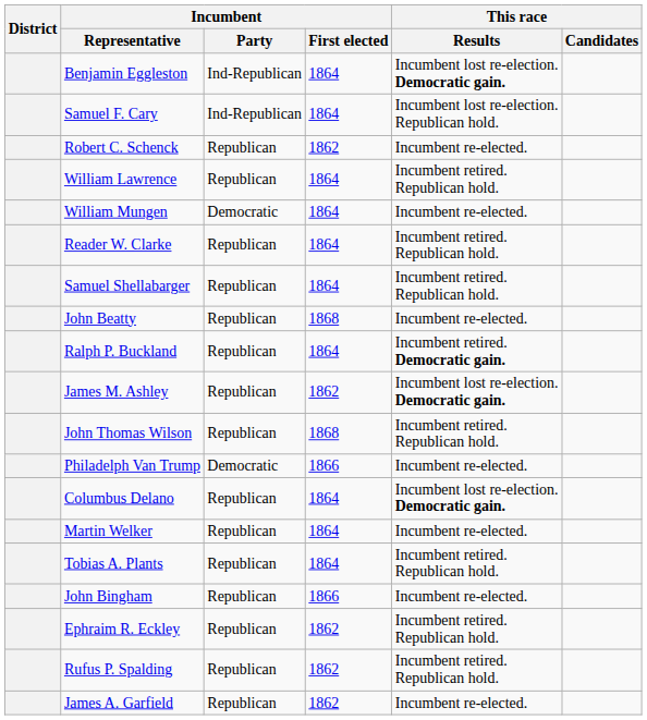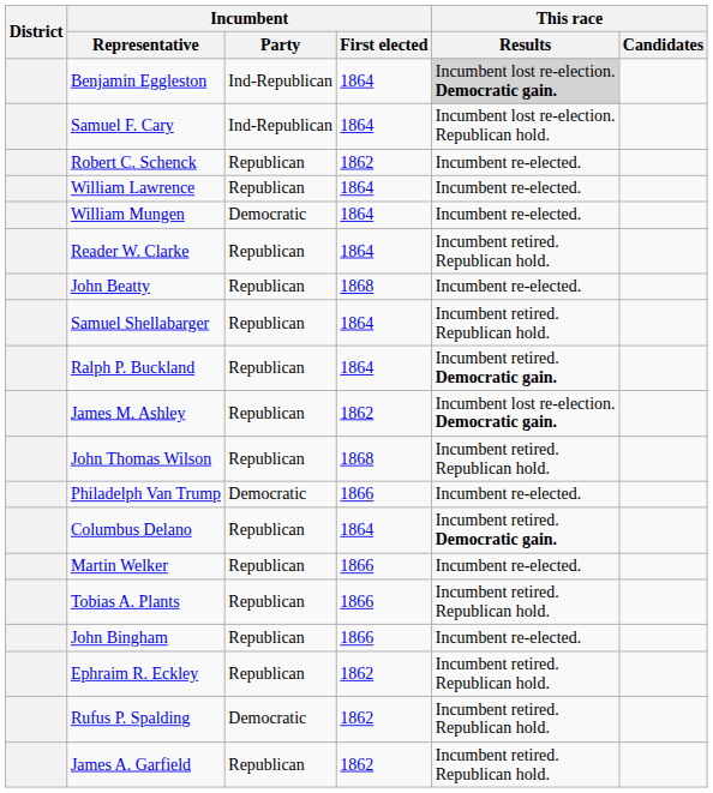 <table class=wikitable>
 <tr>
 <th rowspan=2>District</th>
 <th colspan=3>Incumbent</th>
 <th colspan=2>This race</th>
 </tr>
 <tr>
 <th>Representative</th>
 <th>Party</th>
 <th>First elected</th>
 <th>Results</th>
 <th>Candidates</th>
 </tr>
 <tr>
 <th></th>
 <td><a href='#'>Benjamin Eggleston</a></td>
 <td>Ind-Republican</td>
 <td><a href='#'>1864</a></td>
-<td>Incumbent lost re-election.<br><strong>Democratic gain.</strong></td>
+<td style="background: lightgrey;">Incumbent lost re-election.<br><strong>Democratic gain.</strong></td>
 <td nowrap></td>
 </tr>
 <tr>
 <th></th>
 <td><a href='#'>Samuel F. Cary</a></td>
 <td>Ind-Republican</td>
 <td><a href='#'>1864 </a></td>
 <td>Incumbent lost re-election.<br>Republican hold.</td>
 <td nowrap></td>
 </tr>
 <tr>
 <th></th>
 <td><a href='#'>Robert C. Schenck</a></td>
 <td>Republican</td>
 <td><a href='#'>1862</a></td>
 <td>Incumbent re-elected.</td>
 <td nowrap></td>
 </tr>
 <tr>
 <th></th>
 <td><a href='#'>William Lawrence</a></td>
 <td>Republican</td>
 <td><a href='#'>1864</a></td>
-<td>Incumbent retired.<br>Republican hold.</td>
+<td>Incumbent re-elected.</td>
 <td nowrap></td>
 </tr>
 <tr>
 <th></th>
 <td><a href='#'>William Mungen</a></td>
 <td>Democratic</td>
 <td><a href='#'>1864</a></td>
 <td>Incumbent re-elected.</td>
 <td nowrap></td>
 </tr>
 <tr>
 <th></th>
 <td><a href='#'>Reader W. Clarke</a></td>
 <td>Republican</td>
 <td><a href='#'>1864</a></td>
 <td>Incumbent retired.<br>Republican hold.</td>
 <td nowrap></td>
 </tr>
 <tr>
 <th></th>
+<td><a href='#'>John Beatty</a></td>
+<td>Republican</td>
+<td><a href='#'>1868 </a></td>
+<td>Incumbent re-elected.</td>
+<td nowrap></td>
+</tr>
+<tr>
+<th></th>
 <td><a href='#'>Samuel Shellabarger</a></td>
 <td>Republican</td>
 <td><a href='#'>1864</a></td>
 <td>Incumbent retired.<br>Republican hold.</td>
-<td nowrap></td>
-</tr>
-<tr>
-<th></th>
-<td><a href='#'>John Beatty</a></td>
-<td>Republican</td>
-<td><a href='#'>1868 </a></td>
-<td>Incumbent re-elected.</td>
 <td nowrap></td>
 </tr>
 <tr>
 <th></th>
 <td><a href='#'>Ralph P. Buckland</a></td>
 <td>Republican</td>
 <td><a href='#'>1864</a></td>
 <td>Incumbent retired.<br><strong>Democratic gain.</strong></td>
 <td nowrap></td>
 </tr>
 <tr>
 <th></th>
 <td><a href='#'>James M. Ashley</a></td>
 <td>Republican</td>
 <td><a href='#'>1862</a></td>
 <td>Incumbent lost re-election.<br><strong>Democratic gain.</strong></td>
 <td nowrap></td>
 </tr>
 <tr>
 <th></th>
 <td><a href='#'>John Thomas Wilson</a></td>
 <td>Republican</td>
 <td><a href='#'>1868</a></td>
 <td>Incumbent retired.<br>Republican hold.</td>
 <td nowrap></td>
 </tr>
 <tr>
 <th></th>
 <td><a href='#'>Philadelph Van Trump</a></td>
 <td>Democratic</td>
 <td><a href='#'>1866</a></td>
 <td>Incumbent re-elected.</td>
 <td nowrap></td>
 </tr>
 <tr>
 <th></th>
 <td><a href='#'>Columbus Delano</a></td>
 <td>Republican</td>
 <td><a href='#'>1864</a></td>
-<td>Incumbent lost re-election.<br><strong>Democratic gain.</strong></td>
+<td>Incumbent retired.<br><strong>Democratic gain.</strong></td>
 <td nowrap></td>
 </tr>
 <tr>
 <th></th>
 <td><a href='#'>Martin Welker</a></td>
 <td>Republican</td>
-<td><a href='#'>1864</a></td>
+<td><a href='#'>1866</a></td>
 <td>Incumbent re-elected.</td>
 <td nowrap></td>
 </tr>
 <tr>
 <th></th>
 <td><a href='#'>Tobias A. Plants</a></td>
 <td>Republican</td>
-<td><a href='#'>1864</a></td>
+<td><a href='#'>1866</a></td>
 <td>Incumbent retired.<br>Republican hold.</td>
 <td nowrap></td>
 </tr>
 <tr>
 <th></th>
 <td><a href='#'>John Bingham</a></td>
 <td>Republican</td>
 <td><a href='#'>1866</a></td>
 <td>Incumbent re-elected.</td>
 <td nowrap></td>
 </tr>
 <tr>
 <th></th>
 <td><a href='#'>Ephraim R. Eckley</a></td>
 <td>Republican</td>
 <td><a href='#'>1862</a></td>
 <td>Incumbent retired.<br>Republican hold.</td>
 <td nowrap></td>
 </tr>
 <tr>
 <th></th>
 <td><a href='#'>Rufus P. Spalding</a></td>
-<td>Republican</td>
+<td>Democratic</td>
 <td><a href='#'>1862</a></td>
 <td>Incumbent retired.<br>Republican hold.</td>
 <td nowrap></td>
 </tr>
 <tr>
 <th></th>
 <td><a href='#'>James A. Garfield</a></td>
 <td>Republican</td>
 <td><a href='#'>1862</a></td>
-<td>Incumbent re-elected.</td>
+<td>Incumbent retired.<br>Republican hold.</td>
 <td nowrap></td>
 </tr>
 </table>
